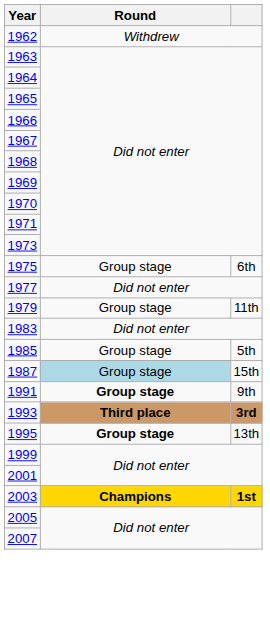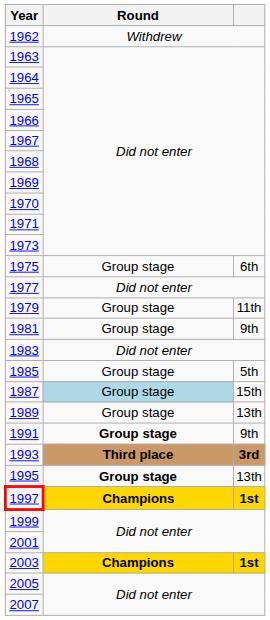 <table class="wikitable" style="text-align: center; font-size:90%">
 <tr>
 <th>Year</th>
 <th style="width:200px">Round</th>
 <th></th>
 </tr>
 <tr>
 <td><a href='#'>1962</a></td>
 <td colspan="2"><em>Withdrew</em></td>
 </tr>
 <tr>
 <td><a href='#'>1963</a></td>
 <td colspan="2" rowspan="10"><em>Did not enter</em></td>
 </tr>
 <tr>
 <td><a href='#'>1964</a></td>
 </tr>
 <tr>
 <td><a href='#'>1965</a></td>
 </tr>
 <tr>
 <td><a href='#'>1966</a></td>
 </tr>
 <tr>
 <td><a href='#'>1967</a></td>
 </tr>
 <tr>
 <td><a href='#'>1968</a></td>
 </tr>
 <tr>
 <td><a href='#'>1969</a></td>
 </tr>
 <tr>
 <td><a href='#'>1970</a></td>
 </tr>
 <tr>
 <td><a href='#'>1971</a></td>
 </tr>
 <tr>
 <td><a href='#'>1973</a></td>
 </tr>
 <tr>
 <td><a href='#'>1975</a></td>
 <td>Group stage</td>
 <td>6th</td>
 </tr>
 <tr>
 <td><a href='#'>1977</a></td>
 <td colspan="2"><em>Did not enter</em></td>
 </tr>
 <tr>
 <td><a href='#'>1979</a></td>
 <td>Group stage</td>
 <td>11th</td>
 </tr>
 <tr>
+<td><a href='#'>1981</a></td>
+<td>Group stage</td>
+<td>9th</td>
+</tr>
+<tr>
 <td><a href='#'>1983</a></td>
 <td colspan="2"><em>Did not enter</em></td>
 </tr>
 <tr>
 <td><a href='#'>1985</a></td>
 <td>Group stage</td>
 <td>5th</td>
 </tr>
 <tr>
 <td><a href='#'>1987</a></td>
 <td style="background: lightblue;">Group stage</td>
 <td>15th</td>
+</tr>
+<tr>
+<td><a href='#'>1989</a></td>
+<td>Group stage</td>
+<td>13th</td>
 </tr>
 <tr>
 <td><a href='#'>1991</a></td>
 <td><strong>Group stage</strong></td>
 <td>9th</td>
 </tr>
 <tr>
 <td><a href='#'>1993</a></td>
 <td bgcolor="cc9966"><strong>Third place</strong></td>
 <td bgcolor="cc9966"><strong>3rd</strong></td>
 </tr>
 <tr>
 <td><a href='#'>1995</a></td>
 <td><strong>Group stage</strong></td>
 <td>13th</td>
+</tr>
+<tr>
+<td style="border: 3px solid red"><a href='#'>1997</a></td>
+<td bgcolor=Gold><strong>Champions</strong></td>
+<td bgcolor=Gold><strong>1st</strong></td>
 </tr>
 <tr>
 <td><a href='#'>1999</a></td>
 <td colspan="2" rowspan="2"><em>Did not enter</em></td>
 </tr>
 <tr>
 <td><a href='#'>2001</a></td>
 </tr>
 <tr>
 <td><a href='#'>2003</a></td>
 <td bgcolor=Gold><strong>Champions</strong></td>
 <td bgcolor=Gold><strong>1st</strong></td>
 </tr>
 <tr>
 <td><a href='#'>2005</a></td>
 <td colspan="2" rowspan="2"><em>Did not enter</em></td>
 </tr>
 <tr>
 <td><a href='#'>2007</a></td>
 </tr>
 </table>
